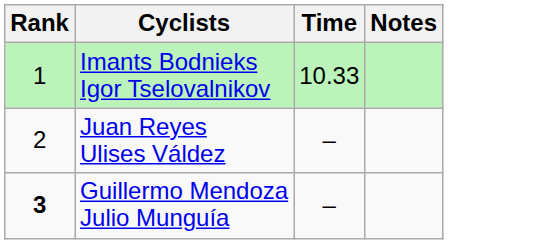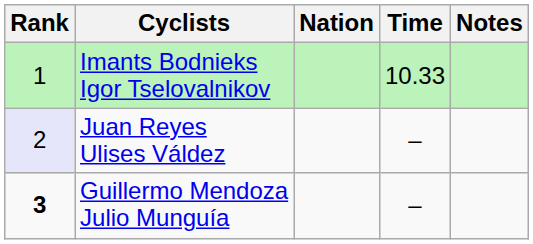 <table class="wikitable sortable" style="text-align:center">
 <tr>
 <th>Rank</th>
 <th>Cyclists</th>
+<th>Nation</th>
 <th>Time</th>
 <th>Notes</th>
 </tr>
 <tr bgcolor=bbf3bb>
 <td>1</td>
 <td align=left><a href='#'>Imants Bodnieks</a><br><a href='#'>Igor Tselovalnikov</a></td>
+<td align=left></td>
 <td>10.33</td>
 <td></td>
 </tr>
 <tr>
-<td>2</td>
+<td style="background: lavender;">2</td>
 <td align=left><a href='#'>Juan Reyes</a><br><a href='#'>Ulises Váldez</a></td>
+<td align=left></td>
 <td>–</td>
 <td></td>
 </tr>
 <tr>
 <td><strong>3</strong></td>
 <td align=left><a href='#'>Guillermo Mendoza</a><br><a href='#'>Julio Munguía</a></td>
+<td align=left></td>
 <td>–</td>
 <td></td>
 </tr>
 </table>
